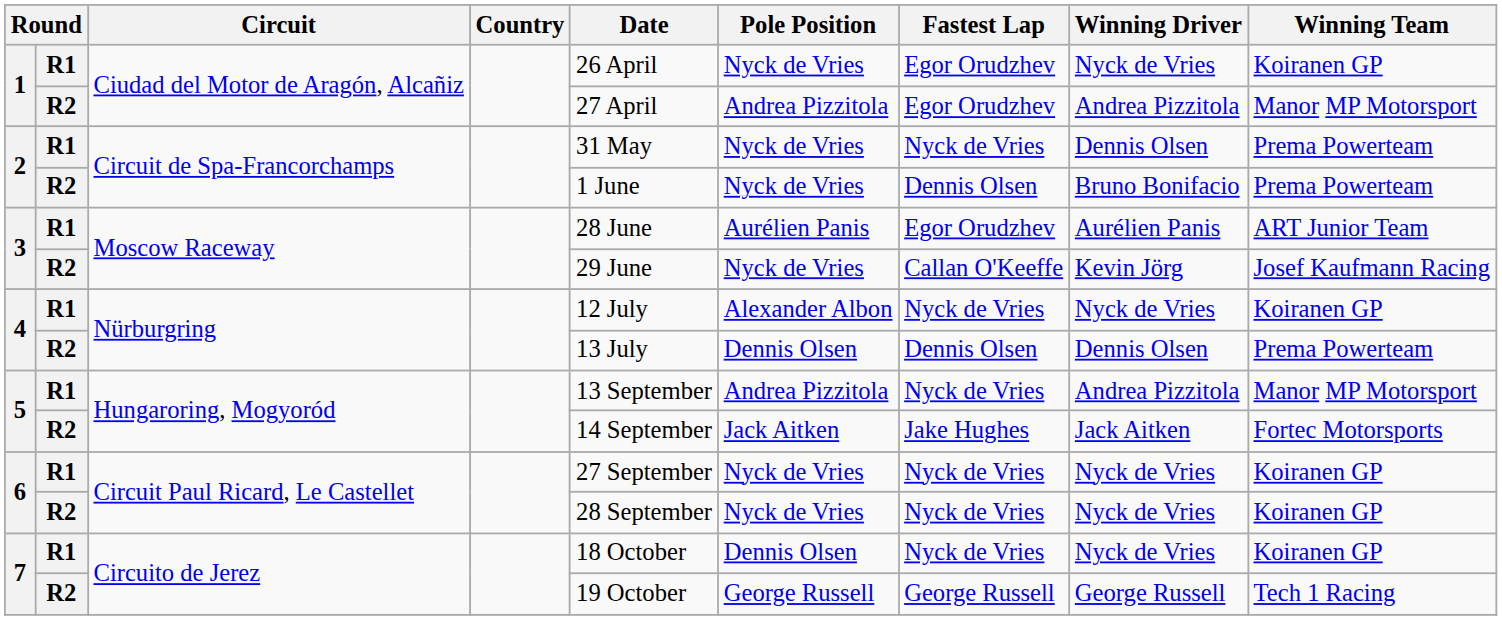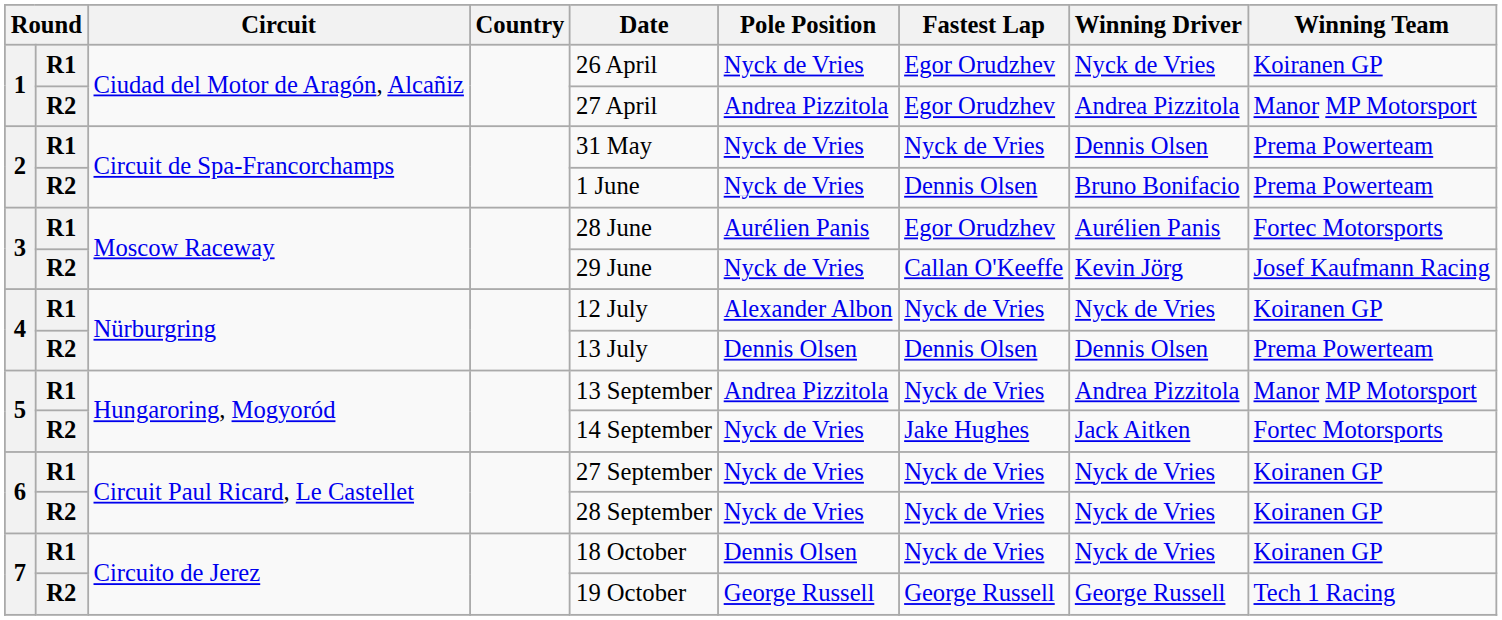 <table class="wikitable" style="font-size: 85%">
 <tr>
 <th colspan=2>Round</th>
 <th>Circuit</th>
 <th>Country</th>
 <th>Date</th>
 <th>Pole Position</th>
 <th>Fastest Lap</th>
 <th>Winning Driver</th>
 <th>Winning Team</th>
 </tr>
 <tr>
 <th rowspan=2>1</th>
 <th>R1</th>
 <td rowspan=2 nowrap><a href='#'>Ciudad del Motor de Aragón</a>, <a href='#'>Alcañiz</a></td>
 <td rowspan=2></td>
 <td>26 April</td>
 <td> <a href='#'>Nyck de Vries</a></td>
 <td> <a href='#'>Egor Orudzhev</a></td>
 <td> <a href='#'>Nyck de Vries</a></td>
 <td> <a href='#'>Koiranen GP</a></td>
 </tr>
 <tr>
 <th>R2</th>
 <td>27 April</td>
 <td> <a href='#'>Andrea Pizzitola</a></td>
 <td> <a href='#'>Egor Orudzhev</a></td>
 <td> <a href='#'>Andrea Pizzitola</a></td>
 <td> <a href='#'>Manor</a> <a href='#'>MP Motorsport</a></td>
 </tr>
 <tr>
 <th rowspan=2>2</th>
 <th>R1</th>
 <td rowspan=2><a href='#'>Circuit de Spa-Francorchamps</a></td>
 <td rowspan=2></td>
 <td>31 May</td>
 <td> <a href='#'>Nyck de Vries</a></td>
 <td> <a href='#'>Nyck de Vries</a></td>
 <td> <a href='#'>Dennis Olsen</a></td>
 <td> <a href='#'>Prema Powerteam</a></td>
 </tr>
 <tr>
 <th>R2</th>
 <td>1 June</td>
 <td> <a href='#'>Nyck de Vries</a></td>
 <td> <a href='#'>Dennis Olsen</a></td>
 <td> <a href='#'>Bruno Bonifacio</a></td>
 <td> <a href='#'>Prema Powerteam</a></td>
 </tr>
 <tr>
 <th rowspan=2>3</th>
 <th>R1</th>
 <td rowspan=2><a href='#'>Moscow Raceway</a></td>
 <td rowspan=2></td>
 <td>28 June</td>
 <td> <a href='#'>Aurélien Panis</a></td>
 <td> <a href='#'>Egor Orudzhev</a></td>
 <td> <a href='#'>Aurélien Panis</a></td>
-<td> <a href='#'>ART Junior Team</a></td>
+<td> <a href='#'>Fortec Motorsports</a></td>
 </tr>
 <tr>
 <th>R2</th>
 <td>29 June</td>
 <td> <a href='#'>Nyck de Vries</a></td>
 <td nowrap> <a href='#'>Callan O'Keeffe</a></td>
 <td> <a href='#'>Kevin Jörg</a></td>
 <td nowrap> <a href='#'>Josef Kaufmann Racing</a></td>
 </tr>
 <tr>
 <th rowspan=2>4</th>
 <th>R1</th>
 <td rowspan=2><a href='#'>Nürburgring</a></td>
 <td rowspan=2 nowrap></td>
 <td>12 July</td>
 <td nowrap> <a href='#'>Alexander Albon</a></td>
 <td> <a href='#'>Nyck de Vries</a></td>
 <td> <a href='#'>Nyck de Vries</a></td>
 <td> <a href='#'>Koiranen GP</a></td>
 </tr>
 <tr>
 <th>R2</th>
 <td>13 July</td>
 <td> <a href='#'>Dennis Olsen</a></td>
 <td> <a href='#'>Dennis Olsen</a></td>
 <td> <a href='#'>Dennis Olsen</a></td>
 <td> <a href='#'>Prema Powerteam</a></td>
 </tr>
 <tr>
 <th rowspan=2>5</th>
 <th>R1</th>
 <td rowspan=2><a href='#'>Hungaroring</a>, <a href='#'>Mogyoród</a></td>
 <td rowspan=2></td>
 <td>13 September</td>
 <td nowrap> <a href='#'>Andrea Pizzitola</a></td>
 <td> <a href='#'>Nyck de Vries</a></td>
 <td nowrap> <a href='#'>Andrea Pizzitola</a></td>
 <td> <a href='#'>Manor</a> <a href='#'>MP Motorsport</a></td>
 </tr>
 <tr>
 <th>R2</th>
 <td>14 September</td>
-<td> <a href='#'>Jack Aitken</a></td>
+<td> <a href='#'>Nyck de Vries</a></td>
 <td> <a href='#'>Jake Hughes</a></td>
 <td> <a href='#'>Jack Aitken</a></td>
 <td> <a href='#'>Fortec Motorsports</a></td>
 </tr>
 <tr>
 <th rowspan=2>6</th>
 <th>R1</th>
 <td rowspan=2><a href='#'>Circuit Paul Ricard</a>, <a href='#'>Le Castellet</a></td>
 <td rowspan=2></td>
 <td>27 September</td>
 <td> <a href='#'>Nyck de Vries</a></td>
 <td> <a href='#'>Nyck de Vries</a></td>
 <td> <a href='#'>Nyck de Vries</a></td>
 <td> <a href='#'>Koiranen GP</a></td>
 </tr>
 <tr>
 <th>R2</th>
 <td nowrap>28 September</td>
 <td> <a href='#'>Nyck de Vries</a></td>
 <td> <a href='#'>Nyck de Vries</a></td>
 <td> <a href='#'>Nyck de Vries</a></td>
 <td> <a href='#'>Koiranen GP</a></td>
 </tr>
 <tr>
 <th rowspan=2>7</th>
 <th>R1</th>
 <td rowspan=2><a href='#'>Circuito de Jerez</a></td>
 <td rowspan=2></td>
 <td>18 October</td>
 <td> <a href='#'>Dennis Olsen</a></td>
 <td> <a href='#'>Nyck de Vries</a></td>
 <td> <a href='#'>Nyck de Vries</a></td>
 <td> <a href='#'>Koiranen GP</a></td>
 </tr>
 <tr>
 <th>R2</th>
 <td>19 October</td>
 <td> <a href='#'>George Russell</a></td>
 <td> <a href='#'>George Russell</a></td>
 <td> <a href='#'>George Russell</a></td>
 <td> <a href='#'>Tech 1 Racing</a></td>
 </tr>
 </table>
